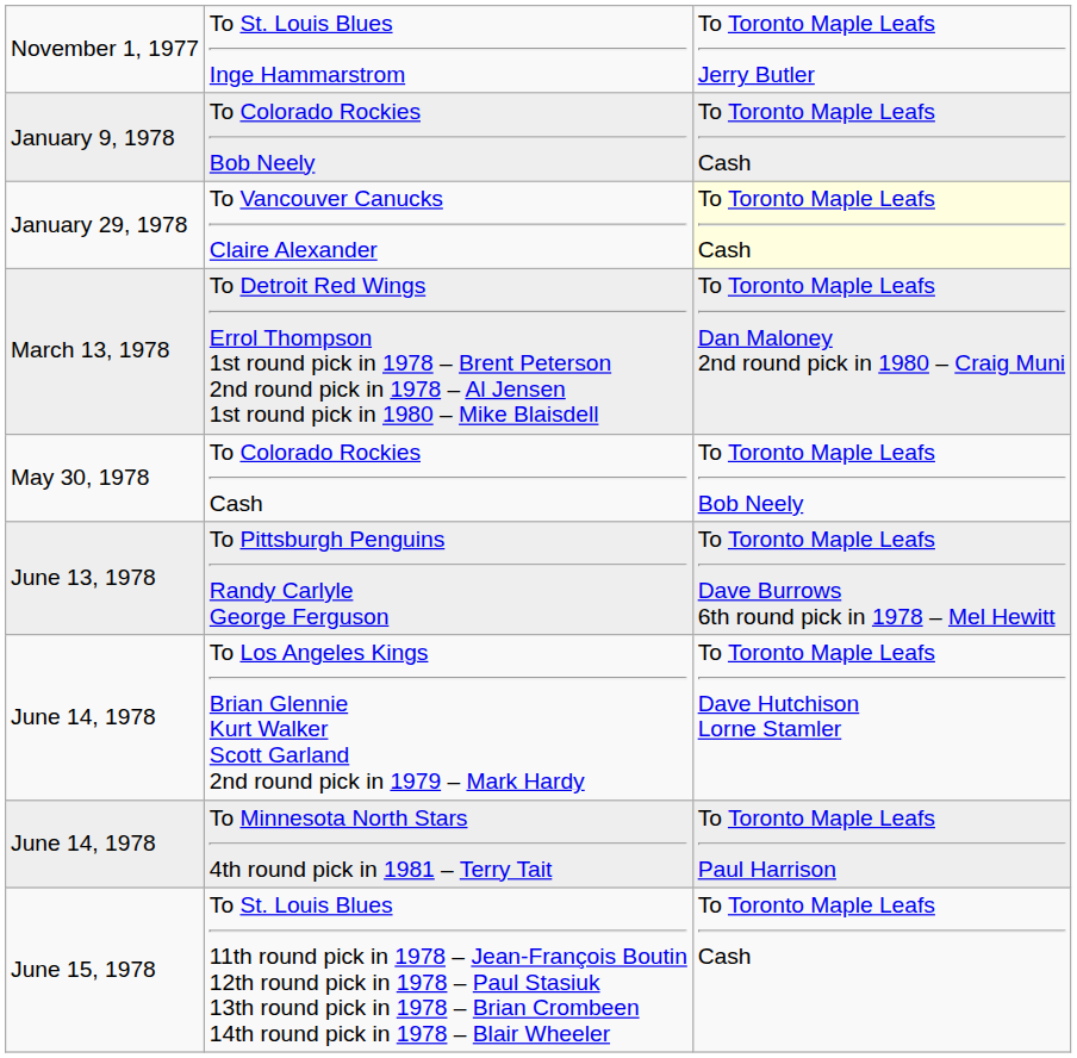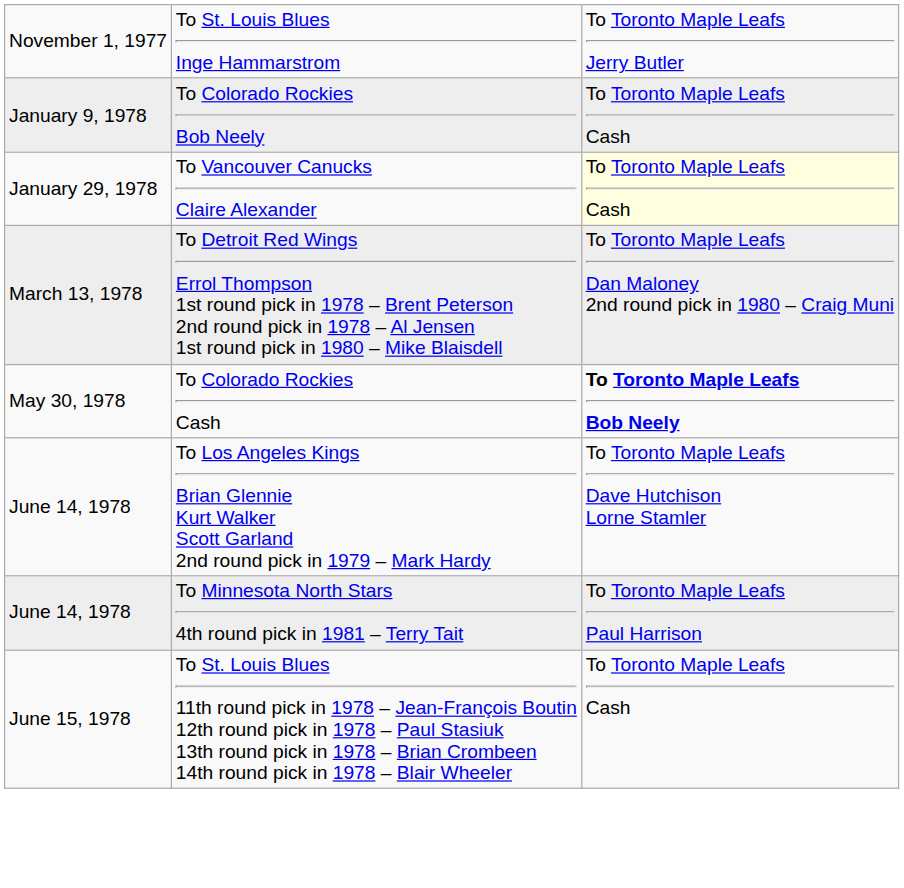 <table class="wikitable">
 <tr>
 <td>November 1, 1977</td>
 <td valign="top">To <a href='#'>St. Louis Blues</a><hr><a href='#'>Inge Hammarstrom</a></td>
 <td valign="top">To <a href='#'>Toronto Maple Leafs</a><hr><a href='#'>Jerry Butler</a></td>
 </tr>
 <tr style="background:#eee;">
 <td>January 9, 1978</td>
 <td valign="top">To <a href='#'>Colorado Rockies</a><hr><a href='#'>Bob Neely</a></td>
 <td valign="top">To <a href='#'>Toronto Maple Leafs</a><hr>Cash</td>
 </tr>
 <tr>
 <td>January 29, 1978</td>
 <td valign="top">To <a href='#'>Vancouver Canucks</a><hr><a href='#'>Claire Alexander</a></td>
 <td valign="top" style="background: lightyellow;">To <a href='#'>Toronto Maple Leafs</a><hr>Cash</td>
 </tr>
 <tr style="background:#eee;">
 <td>March 13, 1978</td>
 <td valign="top">To <a href='#'>Detroit Red Wings</a><hr><a href='#'>Errol Thompson</a> <br> 1st round pick in <a href='#'>1978</a> – <a href='#'>Brent Peterson</a> <br> 2nd round pick in <a href='#'>1978</a> – <a href='#'>Al Jensen</a> <br> 1st round pick in <a href='#'>1980</a> – <a href='#'>Mike Blaisdell</a></td>
 <td valign="top">To <a href='#'>Toronto Maple Leafs</a><hr><a href='#'>Dan Maloney</a> <br> 2nd round pick in <a href='#'>1980</a> – <a href='#'>Craig Muni</a></td>
 </tr>
 <tr>
 <td>May 30, 1978</td>
 <td valign="top">To <a href='#'>Colorado Rockies</a><hr>Cash</td>
-<td valign="top">To <a href='#'>Toronto Maple Leafs</a><hr><a href='#'>Bob Neely</a></td>
-</tr>
-<tr style="background:#eee;">
-<td>June 13, 1978</td>
-<td valign="top">To <a href='#'>Pittsburgh Penguins</a><hr><a href='#'>Randy Carlyle</a> <br> <a href='#'>George Ferguson</a></td>
-<td valign="top">To <a href='#'>Toronto Maple Leafs</a><hr><a href='#'>Dave Burrows</a> <br> 6th round pick in <a href='#'>1978</a> – <a href='#'>Mel Hewitt</a></td>
+<td valign="top"><strong>To <a href='#'>Toronto Maple Leafs</a><hr><a href='#'>Bob Neely</a></strong></td>
 </tr>
 <tr>
 <td>June 14, 1978</td>
 <td valign="top">To <a href='#'>Los Angeles Kings</a><hr><a href='#'>Brian Glennie</a> <br> <a href='#'>Kurt Walker</a> <br> <a href='#'>Scott Garland</a> <br> 2nd round pick in <a href='#'>1979</a> – <a href='#'>Mark Hardy</a></td>
 <td valign="top">To <a href='#'>Toronto Maple Leafs</a><hr><a href='#'>Dave Hutchison</a> <br> <a href='#'>Lorne Stamler</a></td>
 </tr>
 <tr style="background:#eee;">
 <td>June 14, 1978</td>
 <td valign="top">To <a href='#'>Minnesota North Stars</a><hr>4th round pick in <a href='#'>1981</a> – <a href='#'>Terry Tait</a></td>
 <td valign="top">To <a href='#'>Toronto Maple Leafs</a><hr><a href='#'>Paul Harrison</a></td>
 </tr>
 <tr>
 <td>June 15, 1978</td>
 <td valign="top">To <a href='#'>St. Louis Blues</a><hr>11th round pick in <a href='#'>1978</a> – <a href='#'>Jean-François Boutin</a> <br> 12th round pick in <a href='#'>1978</a> – <a href='#'>Paul Stasiuk</a> <br> 13th round pick in <a href='#'>1978</a> – <a href='#'>Brian Crombeen</a> <br> 14th round pick in <a href='#'>1978</a> – <a href='#'>Blair Wheeler</a></td>
 <td valign="top">To <a href='#'>Toronto Maple Leafs</a><hr>Cash</td>
 </tr>
 </table>
